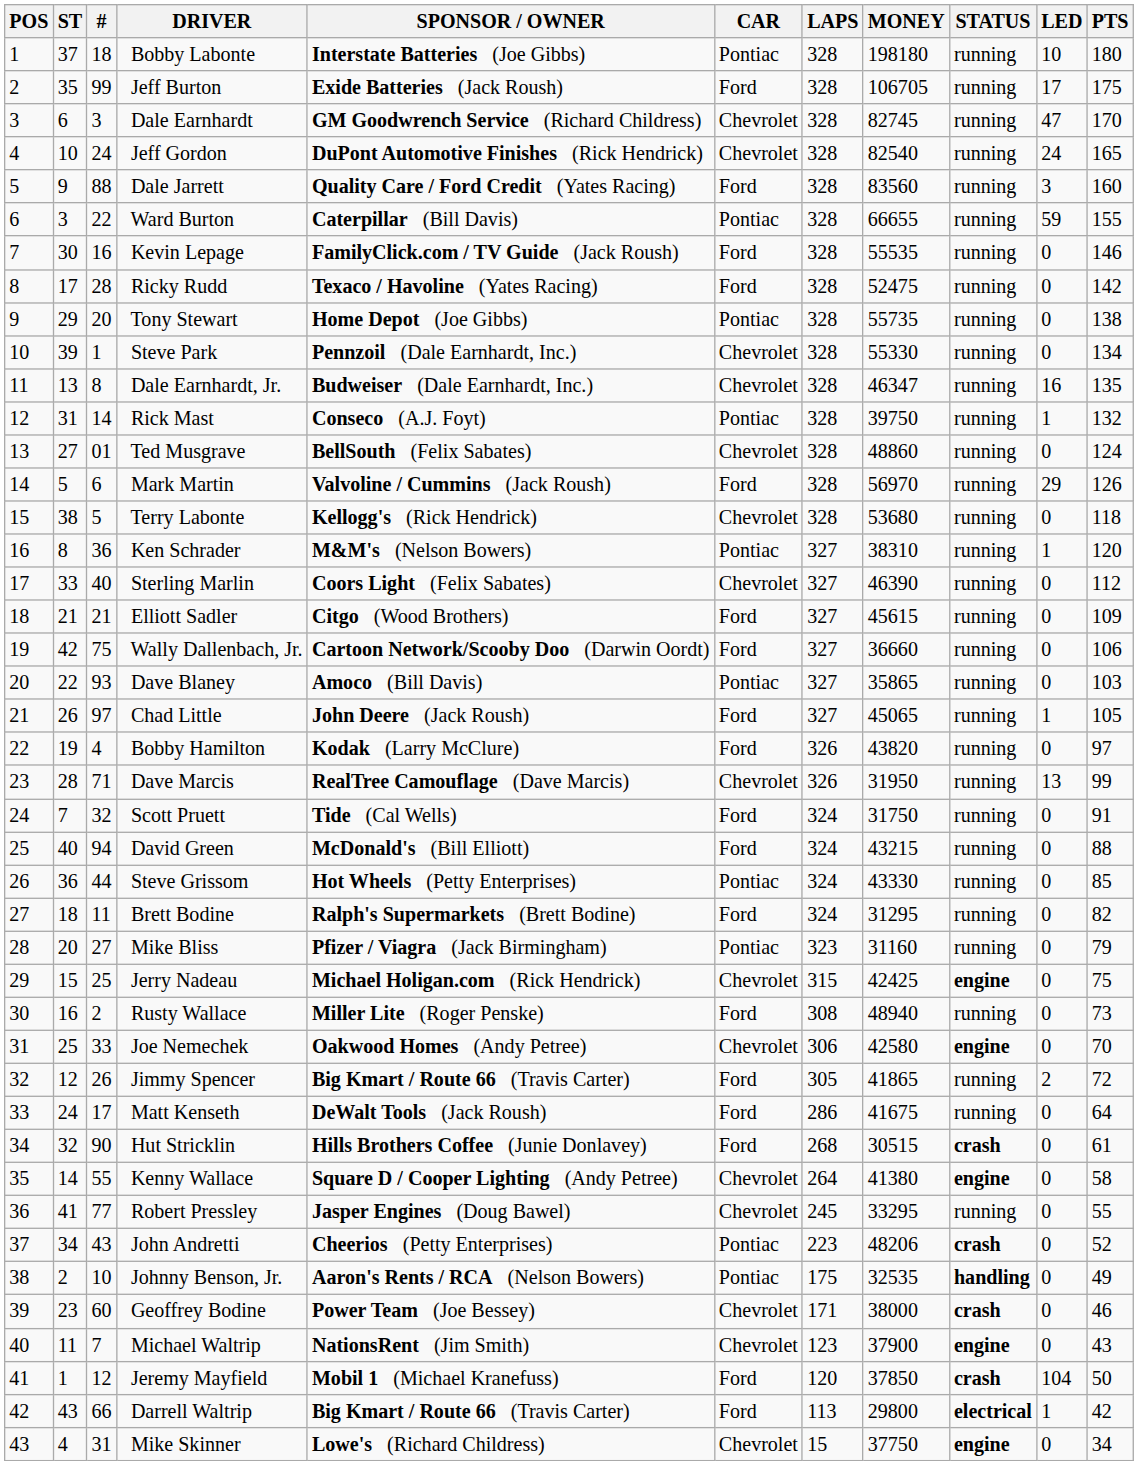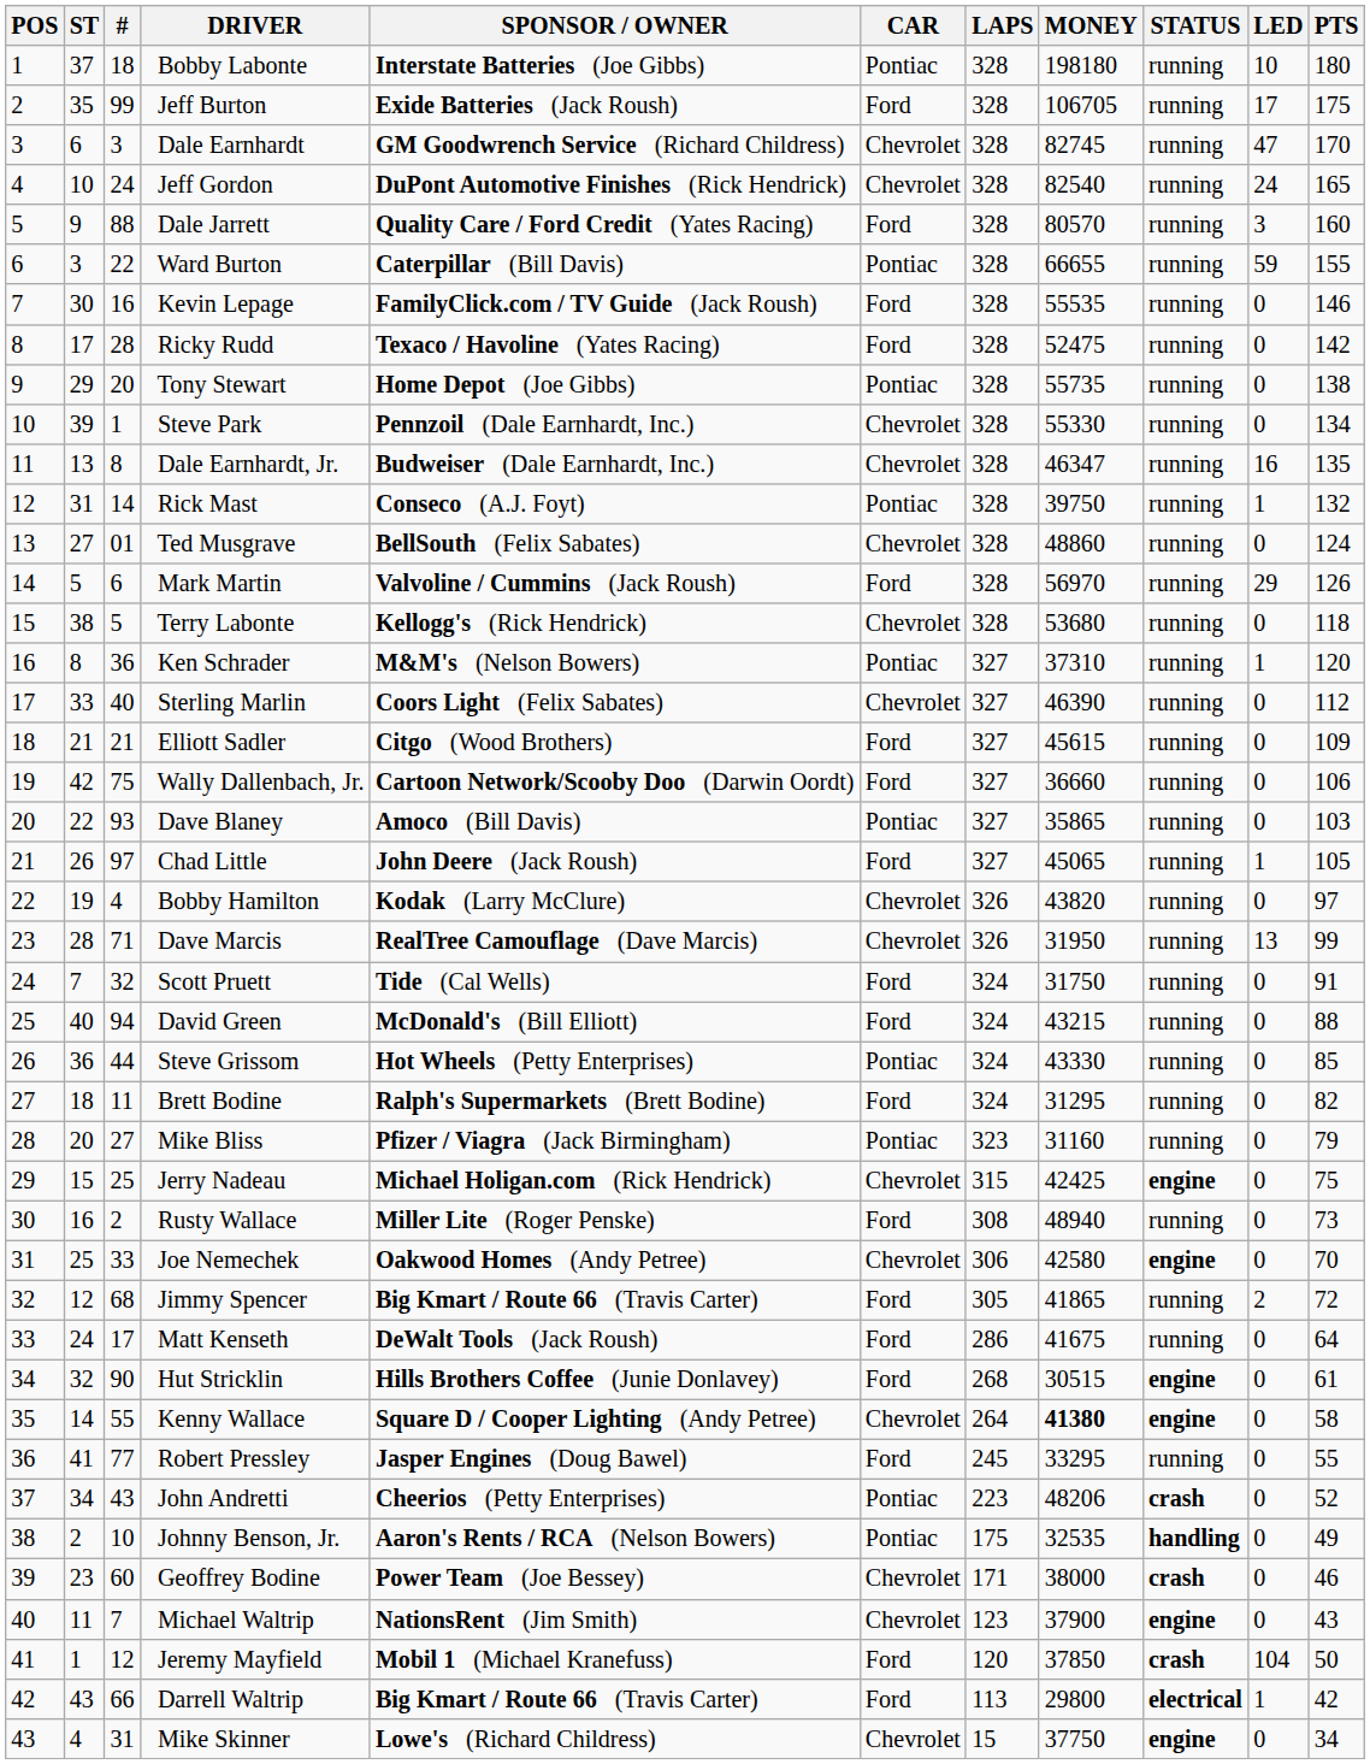 <table class="wikitable" style="font-size:95%">
 <tr>
 <th>POS</th>
 <th>ST</th>
 <th>#</th>
 <th>DRIVER</th>
 <th>SPONSOR / OWNER</th>
 <th>CAR</th>
 <th>LAPS</th>
 <th>MONEY</th>
 <th>STATUS</th>
 <th>LED</th>
 <th>PTS</th>
 </tr>
 <tr>
 <td>1</td>
 <td>37</td>
 <td>18</td>
 <td>  Bobby Labonte</td>
 <td><strong>Interstate Batteries</strong>   (Joe Gibbs)</td>
 <td>Pontiac</td>
 <td>328</td>
 <td>198180</td>
 <td>running</td>
 <td>10</td>
 <td>180</td>
 </tr>
 <tr>
 <td>2</td>
 <td>35</td>
 <td>99</td>
 <td>  Jeff Burton</td>
 <td><strong>Exide Batteries</strong>   (Jack Roush)</td>
 <td>Ford</td>
 <td>328</td>
 <td>106705</td>
 <td>running</td>
 <td>17</td>
 <td>175</td>
 </tr>
 <tr>
 <td>3</td>
 <td>6</td>
 <td>3</td>
 <td>  Dale Earnhardt</td>
 <td><strong>GM Goodwrench Service</strong>   (Richard Childress)</td>
 <td>Chevrolet</td>
 <td>328</td>
 <td>82745</td>
 <td>running</td>
 <td>47</td>
 <td>170</td>
 </tr>
 <tr>
 <td>4</td>
 <td>10</td>
 <td>24</td>
 <td>  Jeff Gordon</td>
 <td><strong>DuPont Automotive Finishes</strong>   (Rick Hendrick)</td>
 <td>Chevrolet</td>
 <td>328</td>
 <td>82540</td>
 <td>running</td>
 <td>24</td>
 <td>165</td>
 </tr>
 <tr>
 <td>5</td>
 <td>9</td>
 <td>88</td>
 <td>  Dale Jarrett</td>
 <td><strong>Quality Care / Ford Credit</strong>   (Yates Racing)</td>
 <td>Ford</td>
 <td>328</td>
-<td>83560</td>
+<td>80570</td>
 <td>running</td>
 <td>3</td>
 <td>160</td>
 </tr>
 <tr>
 <td>6</td>
 <td>3</td>
 <td>22</td>
 <td>  Ward Burton</td>
 <td><strong>Caterpillar</strong>   (Bill Davis)</td>
 <td>Pontiac</td>
 <td>328</td>
 <td>66655</td>
 <td>running</td>
 <td>59</td>
 <td>155</td>
 </tr>
 <tr>
 <td>7</td>
 <td>30</td>
 <td>16</td>
 <td>  Kevin Lepage</td>
 <td><strong>FamilyClick.com / TV Guide</strong>   (Jack Roush)</td>
 <td>Ford</td>
 <td>328</td>
 <td>55535</td>
 <td>running</td>
 <td>0</td>
 <td>146</td>
 </tr>
 <tr>
 <td>8</td>
 <td>17</td>
 <td>28</td>
 <td>  Ricky Rudd</td>
 <td><strong>Texaco / Havoline</strong>   (Yates Racing)</td>
 <td>Ford</td>
 <td>328</td>
 <td>52475</td>
 <td>running</td>
 <td>0</td>
 <td>142</td>
 </tr>
 <tr>
 <td>9</td>
 <td>29</td>
 <td>20</td>
 <td>  Tony Stewart</td>
 <td><strong>Home Depot</strong>   (Joe Gibbs)</td>
 <td>Pontiac</td>
 <td>328</td>
 <td>55735</td>
 <td>running</td>
 <td>0</td>
 <td>138</td>
 </tr>
 <tr>
 <td>10</td>
 <td>39</td>
 <td>1</td>
 <td>  Steve Park</td>
 <td><strong>Pennzoil</strong>   (Dale Earnhardt, Inc.)</td>
 <td>Chevrolet</td>
 <td>328</td>
 <td>55330</td>
 <td>running</td>
 <td>0</td>
 <td>134</td>
 </tr>
 <tr>
 <td>11</td>
 <td>13</td>
 <td>8</td>
 <td>  Dale Earnhardt, Jr.</td>
 <td><strong>Budweiser</strong>   (Dale Earnhardt, Inc.)</td>
 <td>Chevrolet</td>
 <td>328</td>
 <td>46347</td>
 <td>running</td>
 <td>16</td>
 <td>135</td>
 </tr>
 <tr>
 <td>12</td>
 <td>31</td>
 <td>14</td>
 <td>  Rick Mast</td>
 <td><strong>Conseco</strong>   (A.J. Foyt)</td>
 <td>Pontiac</td>
 <td>328</td>
 <td>39750</td>
 <td>running</td>
 <td>1</td>
 <td>132</td>
 </tr>
 <tr>
 <td>13</td>
 <td>27</td>
 <td>01</td>
 <td>  Ted Musgrave</td>
 <td><strong>BellSouth</strong>   (Felix Sabates)</td>
 <td>Chevrolet</td>
 <td>328</td>
 <td>48860</td>
 <td>running</td>
 <td>0</td>
 <td>124</td>
 </tr>
 <tr>
 <td>14</td>
 <td>5</td>
 <td>6</td>
 <td>  Mark Martin</td>
 <td><strong>Valvoline / Cummins</strong>   (Jack Roush)</td>
 <td>Ford</td>
 <td>328</td>
 <td>56970</td>
 <td>running</td>
 <td>29</td>
 <td>126</td>
 </tr>
 <tr>
 <td>15</td>
 <td>38</td>
 <td>5</td>
 <td>  Terry Labonte</td>
 <td><strong>Kellogg's</strong>   (Rick Hendrick)</td>
 <td>Chevrolet</td>
 <td>328</td>
 <td>53680</td>
 <td>running</td>
 <td>0</td>
 <td>118</td>
 </tr>
 <tr>
 <td>16</td>
 <td>8</td>
 <td>36</td>
 <td>  Ken Schrader</td>
 <td><strong>M&M's</strong>   (Nelson Bowers)</td>
 <td>Pontiac</td>
 <td>327</td>
-<td>38310</td>
+<td>37310</td>
 <td>running</td>
 <td>1</td>
 <td>120</td>
 </tr>
 <tr>
 <td>17</td>
 <td>33</td>
 <td>40</td>
 <td>  Sterling Marlin</td>
 <td><strong>Coors Light</strong>   (Felix Sabates)</td>
 <td>Chevrolet</td>
 <td>327</td>
 <td>46390</td>
 <td>running</td>
 <td>0</td>
 <td>112</td>
 </tr>
 <tr>
 <td>18</td>
 <td>21</td>
 <td>21</td>
 <td>  Elliott Sadler</td>
 <td><strong>Citgo</strong>   (Wood Brothers)</td>
 <td>Ford</td>
 <td>327</td>
 <td>45615</td>
 <td>running</td>
 <td>0</td>
 <td>109</td>
 </tr>
 <tr>
 <td>19</td>
 <td>42</td>
 <td>75</td>
 <td>  Wally Dallenbach, Jr.</td>
 <td><strong>Cartoon Network/Scooby Doo</strong>   (Darwin Oordt)</td>
 <td>Ford</td>
 <td>327</td>
 <td>36660</td>
 <td>running</td>
 <td>0</td>
 <td>106</td>
 </tr>
 <tr>
 <td>20</td>
 <td>22</td>
 <td>93</td>
 <td>  Dave Blaney</td>
 <td><strong>Amoco</strong>   (Bill Davis)</td>
 <td>Pontiac</td>
 <td>327</td>
 <td>35865</td>
 <td>running</td>
 <td>0</td>
 <td>103</td>
 </tr>
 <tr>
 <td>21</td>
 <td>26</td>
 <td>97</td>
 <td>  Chad Little</td>
 <td><strong>John Deere</strong>   (Jack Roush)</td>
 <td>Ford</td>
 <td>327</td>
 <td>45065</td>
 <td>running</td>
 <td>1</td>
 <td>105</td>
 </tr>
 <tr>
 <td>22</td>
 <td>19</td>
 <td>4</td>
 <td>  Bobby Hamilton</td>
 <td><strong>Kodak</strong>   (Larry McClure)</td>
-<td>Ford</td>
+<td>Chevrolet</td>
 <td>326</td>
 <td>43820</td>
 <td>running</td>
 <td>0</td>
 <td>97</td>
 </tr>
 <tr>
 <td>23</td>
 <td>28</td>
 <td>71</td>
 <td>  Dave Marcis</td>
 <td><strong>RealTree Camouflage</strong>   (Dave Marcis)</td>
 <td>Chevrolet</td>
 <td>326</td>
 <td>31950</td>
 <td>running</td>
 <td>13</td>
 <td>99</td>
 </tr>
 <tr>
 <td>24</td>
 <td>7</td>
 <td>32</td>
 <td>  Scott Pruett</td>
 <td><strong>Tide</strong>   (Cal Wells)</td>
 <td>Ford</td>
 <td>324</td>
 <td>31750</td>
 <td>running</td>
 <td>0</td>
 <td>91</td>
 </tr>
 <tr>
 <td>25</td>
 <td>40</td>
 <td>94</td>
 <td>  David Green</td>
 <td><strong>McDonald's</strong>   (Bill Elliott)</td>
 <td>Ford</td>
 <td>324</td>
 <td>43215</td>
 <td>running</td>
 <td>0</td>
 <td>88</td>
 </tr>
 <tr>
 <td>26</td>
 <td>36</td>
 <td>44</td>
 <td>  Steve Grissom</td>
 <td><strong>Hot Wheels</strong>   (Petty Enterprises)</td>
 <td>Pontiac</td>
 <td>324</td>
 <td>43330</td>
 <td>running</td>
 <td>0</td>
 <td>85</td>
 </tr>
 <tr>
 <td>27</td>
 <td>18</td>
 <td>11</td>
 <td>  Brett Bodine</td>
 <td><strong>Ralph's Supermarkets</strong>   (Brett Bodine)</td>
 <td>Ford</td>
 <td>324</td>
 <td>31295</td>
 <td>running</td>
 <td>0</td>
 <td>82</td>
 </tr>
 <tr>
 <td>28</td>
 <td>20</td>
 <td>27</td>
 <td>  Mike Bliss</td>
 <td><strong>Pfizer / Viagra</strong>   (Jack Birmingham)</td>
 <td>Pontiac</td>
 <td>323</td>
 <td>31160</td>
 <td>running</td>
 <td>0</td>
 <td>79</td>
 </tr>
 <tr>
 <td>29</td>
 <td>15</td>
 <td>25</td>
 <td>  Jerry Nadeau</td>
 <td><strong>Michael Holigan.com</strong>   (Rick Hendrick)</td>
 <td>Chevrolet</td>
 <td>315</td>
 <td>42425</td>
 <td><strong>engine</strong></td>
 <td>0</td>
 <td>75</td>
 </tr>
 <tr>
 <td>30</td>
 <td>16</td>
 <td>2</td>
 <td>  Rusty Wallace</td>
 <td><strong>Miller Lite</strong>   (Roger Penske)</td>
 <td>Ford</td>
 <td>308</td>
 <td>48940</td>
 <td>running</td>
 <td>0</td>
 <td>73</td>
 </tr>
 <tr>
 <td>31</td>
 <td>25</td>
 <td>33</td>
 <td>  Joe Nemechek</td>
 <td><strong>Oakwood Homes</strong>   (Andy Petree)</td>
 <td>Chevrolet</td>
 <td>306</td>
 <td>42580</td>
 <td><strong>engine</strong></td>
 <td>0</td>
 <td>70</td>
 </tr>
 <tr>
 <td>32</td>
 <td>12</td>
-<td>26</td>
+<td>68</td>
 <td>  Jimmy Spencer</td>
 <td><strong>Big Kmart / Route 66</strong>   (Travis Carter)</td>
 <td>Ford</td>
 <td>305</td>
 <td>41865</td>
 <td>running</td>
 <td>2</td>
 <td>72</td>
 </tr>
 <tr>
 <td>33</td>
 <td>24</td>
 <td>17</td>
 <td>  Matt Kenseth</td>
 <td><strong>DeWalt Tools</strong>   (Jack Roush)</td>
 <td>Ford</td>
 <td>286</td>
 <td>41675</td>
 <td>running</td>
 <td>0</td>
 <td>64</td>
 </tr>
 <tr>
 <td>34</td>
 <td>32</td>
 <td>90</td>
 <td>  Hut Stricklin</td>
 <td><strong>Hills Brothers Coffee</strong>   (Junie Donlavey)</td>
 <td>Ford</td>
 <td>268</td>
 <td>30515</td>
-<td><strong>crash</strong></td>
+<td><strong>engine</strong></td>
 <td>0</td>
 <td>61</td>
 </tr>
 <tr>
 <td>35</td>
 <td>14</td>
 <td>55</td>
 <td>  Kenny Wallace</td>
 <td><strong>Square D / Cooper Lighting</strong>   (Andy Petree)</td>
 <td>Chevrolet</td>
 <td>264</td>
-<td>41380</td>
+<td><strong>41380</strong></td>
 <td><strong>engine</strong></td>
 <td>0</td>
 <td>58</td>
 </tr>
 <tr>
 <td>36</td>
 <td>41</td>
 <td>77</td>
 <td>  Robert Pressley</td>
 <td><strong>Jasper Engines</strong>   (Doug Bawel)</td>
-<td>Chevrolet</td>
+<td>Ford</td>
 <td>245</td>
 <td>33295</td>
 <td>running</td>
 <td>0</td>
 <td>55</td>
 </tr>
 <tr>
 <td>37</td>
 <td>34</td>
 <td>43</td>
 <td>  John Andretti</td>
 <td><strong>Cheerios</strong>   (Petty Enterprises)</td>
 <td>Pontiac</td>
 <td>223</td>
 <td>48206</td>
 <td><strong>crash</strong></td>
 <td>0</td>
 <td>52</td>
 </tr>
 <tr>
 <td>38</td>
 <td>2</td>
 <td>10</td>
 <td>  Johnny Benson, Jr.</td>
 <td><strong>Aaron's Rents / RCA</strong>   (Nelson Bowers)</td>
 <td>Pontiac</td>
 <td>175</td>
 <td>32535</td>
 <td><strong>handling</strong></td>
 <td>0</td>
 <td>49</td>
 </tr>
 <tr>
 <td>39</td>
 <td>23</td>
 <td>60</td>
 <td>  Geoffrey Bodine</td>
 <td><strong>Power Team</strong>   (Joe Bessey)</td>
 <td>Chevrolet</td>
 <td>171</td>
 <td>38000</td>
 <td><strong>crash</strong></td>
 <td>0</td>
 <td>46</td>
 </tr>
 <tr>
 <td>40</td>
 <td>11</td>
 <td>7</td>
 <td>  Michael Waltrip</td>
 <td><strong>NationsRent</strong>   (Jim Smith)</td>
 <td>Chevrolet</td>
 <td>123</td>
 <td>37900</td>
 <td><strong>engine</strong></td>
 <td>0</td>
 <td>43</td>
 </tr>
 <tr>
 <td>41</td>
 <td>1</td>
 <td>12</td>
 <td>  Jeremy Mayfield</td>
 <td><strong>Mobil 1</strong>   (Michael Kranefuss)</td>
 <td>Ford</td>
 <td>120</td>
 <td>37850</td>
 <td><strong>crash</strong></td>
 <td>104</td>
 <td>50</td>
 </tr>
 <tr>
 <td>42</td>
 <td>43</td>
 <td>66</td>
 <td>  Darrell Waltrip</td>
 <td><strong>Big Kmart / Route 66</strong>   (Travis Carter)</td>
 <td>Ford</td>
 <td>113</td>
 <td>29800</td>
 <td><strong>electrical</strong></td>
 <td>1</td>
 <td>42</td>
 </tr>
 <tr>
 <td>43</td>
 <td>4</td>
 <td>31</td>
 <td>  Mike Skinner</td>
 <td><strong>Lowe's</strong>   (Richard Childress)</td>
 <td>Chevrolet</td>
 <td>15</td>
 <td>37750</td>
 <td><strong>engine</strong></td>
 <td>0</td>
 <td>34</td>
 </tr>
 </table>
